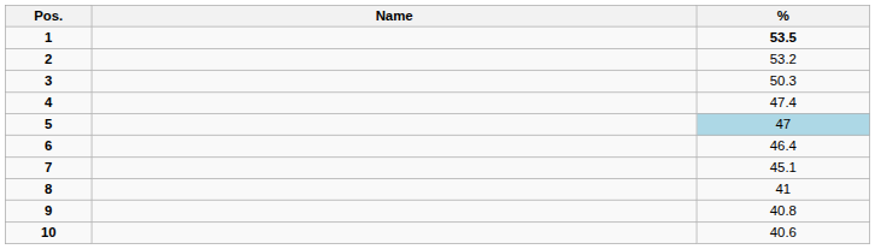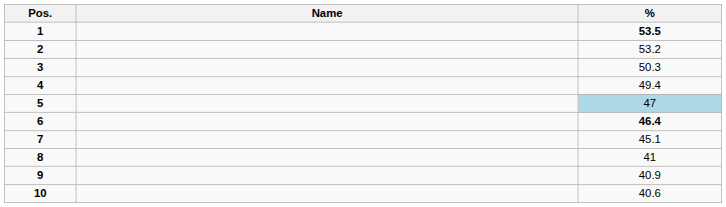 <table class="wikitable" style="width:80%;">
 <tr>
 <th style="width:10%;">Pos.</th>
 <th style="width:70%;">Name</th>
 <th style="width:20%;">%</th>
 </tr>
 <tr>
 <td align=center><strong>1</strong></td>
 <td><strong></strong></td>
 <td align=center><strong>53.5</strong></td>
 </tr>
 <tr>
 <td align=center><strong>2</strong></td>
 <td></td>
 <td align=center>53.2</td>
 </tr>
 <tr>
 <td align=center><strong>3</strong></td>
 <td></td>
 <td align=center>50.3</td>
 </tr>
 <tr>
 <td align=center><strong>4</strong></td>
 <td></td>
-<td align=center>47.4</td>
+<td align=center>49.4</td>
 </tr>
 <tr>
 <td align=center><strong>5</strong></td>
 <td></td>
 <td align=center style="background: lightblue;">47</td>
 </tr>
 <tr>
 <td align=center><strong>6</strong></td>
 <td></td>
-<td align=center>46.4</td>
+<td align=center><strong>46.4</strong></td>
 </tr>
 <tr>
 <td align=center><strong>7</strong></td>
 <td></td>
 <td align=center>45.1</td>
 </tr>
 <tr>
 <td align=center><strong>8</strong></td>
 <td></td>
 <td align=center>41</td>
 </tr>
 <tr>
 <td align=center><strong>9</strong></td>
 <td></td>
-<td align=center>40.8</td>
+<td align=center>40.9</td>
 </tr>
 <tr>
 <td align=center><strong>10</strong></td>
 <td></td>
 <td align=center>40.6</td>
 </tr>
 </table>
